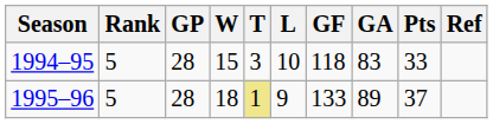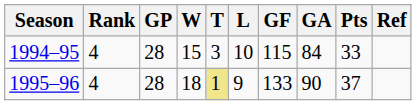 <table class="wikitable sortable">
 <tr>
 <th>Season</th>
 <th>Rank</th>
 <th>GP</th>
 <th>W</th>
 <th>T</th>
 <th>L</th>
 <th>GF</th>
 <th>GA</th>
 <th>Pts</th>
 <th>Ref</th>
 </tr>
 <tr>
 <td><a href='#'>1994–95</a></td>
-<td>5</td>
+<td>4</td>
 <td>28</td>
 <td>15</td>
 <td>3</td>
 <td>10</td>
-<td>118</td>
-<td>83</td>
+<td>115</td>
+<td>84</td>
 <td>33</td>
 <td align=center></td>
 </tr>
 <tr>
 <td><a href='#'>1995–96</a></td>
-<td>5</td>
+<td>4</td>
 <td>28</td>
 <td>18</td>
 <td style="background: khaki;">1</td>
 <td>9</td>
 <td>133</td>
-<td>89</td>
+<td>90</td>
 <td>37</td>
 <td align=center></td>
 </tr>
 </table>
